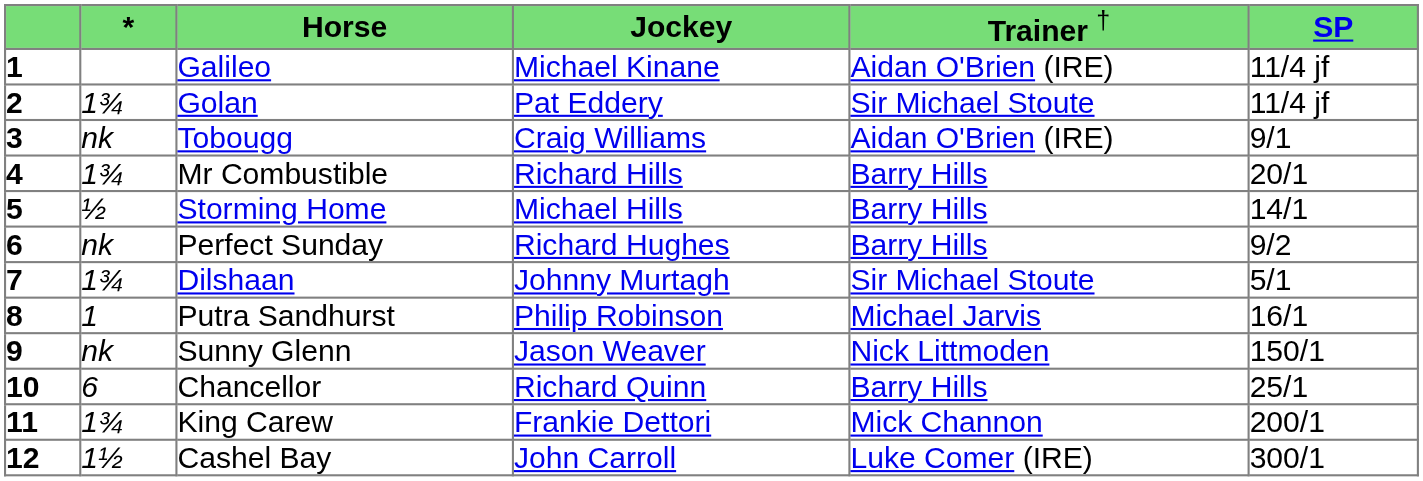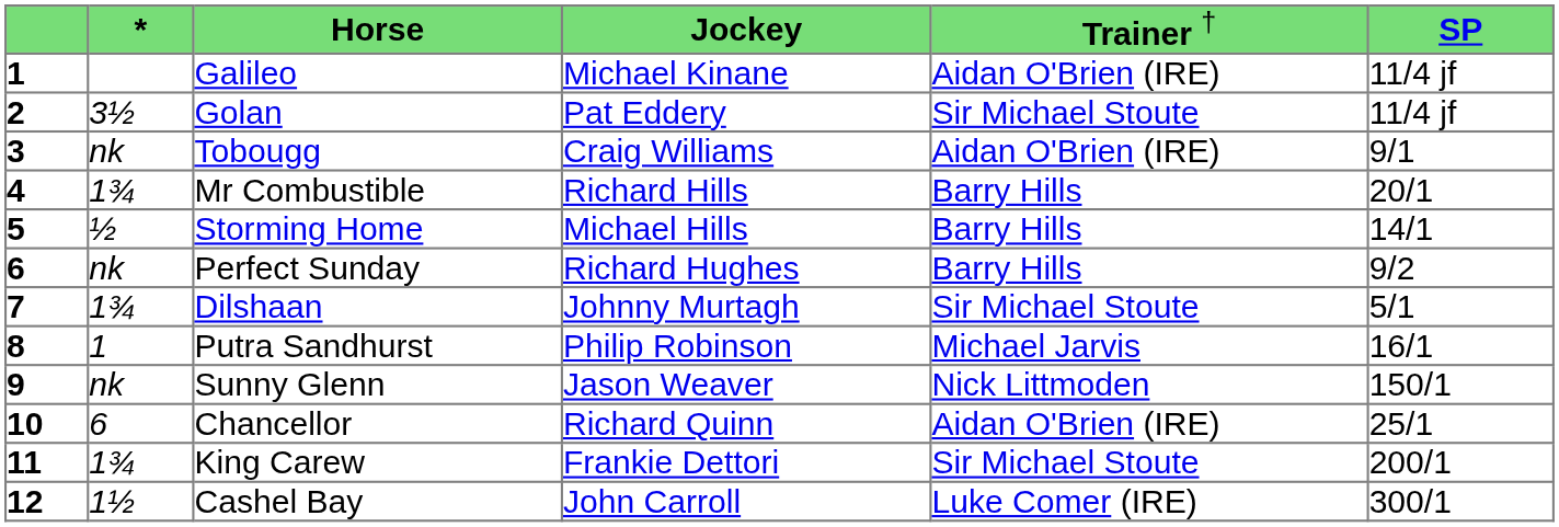 <table border="1" cellpadding="0" style="border-collapse: collapse; font-size:90%">
 <tr bgcolor="#77dd77" align="center">
 <td width="35px"></td>
 <td width="45px"><strong>*</strong></td>
 <td width="160px"><strong>Horse</strong></td>
 <td width="160px"><strong>Jockey</strong></td>
 <td width="190px"><strong>Trainer</strong> <sup>†</sup></td>
 <td width="80px"><strong><a href='#'>SP</a></strong></td>
 </tr>
 <tr>
 <td><strong>1</strong></td>
 <td></td>
 <td><a href='#'>Galileo</a></td>
 <td><a href='#'>Michael Kinane</a></td>
 <td><a href='#'>Aidan O'Brien</a> (IRE)</td>
 <td>11/4 jf</td>
 </tr>
 <tr>
 <td><strong>2</strong></td>
-<td><em>1¾</em></td>
+<td><em>3½</em></td>
 <td><a href='#'>Golan</a></td>
 <td><a href='#'>Pat Eddery</a></td>
 <td><a href='#'>Sir Michael Stoute</a></td>
 <td>11/4 jf</td>
 </tr>
 <tr>
 <td><strong>3</strong></td>
 <td><em>nk</em></td>
 <td><a href='#'>Tobougg</a></td>
 <td><a href='#'>Craig Williams</a></td>
 <td><a href='#'>Aidan O'Brien</a> (IRE)</td>
 <td>9/1</td>
 </tr>
 <tr>
 <td><strong>4</strong></td>
 <td><em>1¾</em></td>
 <td>Mr Combustible</td>
 <td><a href='#'>Richard Hills</a></td>
 <td><a href='#'>Barry Hills</a></td>
 <td>20/1</td>
 </tr>
 <tr>
 <td><strong>5</strong></td>
 <td><em>½</em></td>
 <td><a href='#'>Storming Home</a></td>
 <td><a href='#'>Michael Hills</a></td>
 <td><a href='#'>Barry Hills</a></td>
 <td>14/1</td>
 </tr>
 <tr>
 <td><strong>6</strong></td>
 <td><em>nk</em></td>
 <td>Perfect Sunday</td>
 <td><a href='#'>Richard Hughes</a></td>
 <td><a href='#'>Barry Hills</a></td>
 <td>9/2</td>
 </tr>
 <tr>
 <td><strong>7</strong></td>
 <td><em>1¾</em></td>
 <td><a href='#'>Dilshaan</a></td>
 <td><a href='#'>Johnny Murtagh</a></td>
 <td><a href='#'>Sir Michael Stoute</a></td>
 <td>5/1</td>
 </tr>
 <tr>
 <td><strong>8</strong></td>
 <td><em>1</em></td>
 <td>Putra Sandhurst</td>
 <td><a href='#'>Philip Robinson</a></td>
 <td><a href='#'>Michael Jarvis</a></td>
 <td>16/1</td>
 </tr>
 <tr>
 <td><strong>9</strong></td>
 <td><em>nk</em></td>
 <td>Sunny Glenn</td>
 <td><a href='#'>Jason Weaver</a></td>
 <td><a href='#'>Nick Littmoden</a></td>
 <td>150/1</td>
 </tr>
 <tr>
 <td><strong>10</strong></td>
 <td><em>6</em></td>
 <td>Chancellor</td>
 <td><a href='#'>Richard Quinn</a></td>
-<td><a href='#'>Barry Hills</a></td>
+<td><a href='#'>Aidan O'Brien</a> (IRE)</td>
 <td>25/1</td>
 </tr>
 <tr>
 <td><strong>11</strong></td>
 <td><em>1¾</em></td>
 <td>King Carew</td>
 <td><a href='#'>Frankie Dettori</a></td>
-<td><a href='#'>Mick Channon</a></td>
+<td><a href='#'>Sir Michael Stoute</a></td>
 <td>200/1</td>
 </tr>
 <tr>
 <td><strong>12</strong></td>
 <td><em>1½</em></td>
 <td>Cashel Bay</td>
 <td><a href='#'>John Carroll</a></td>
 <td><a href='#'>Luke Comer</a> (IRE)</td>
 <td>300/1</td>
 </tr>
 </table>
